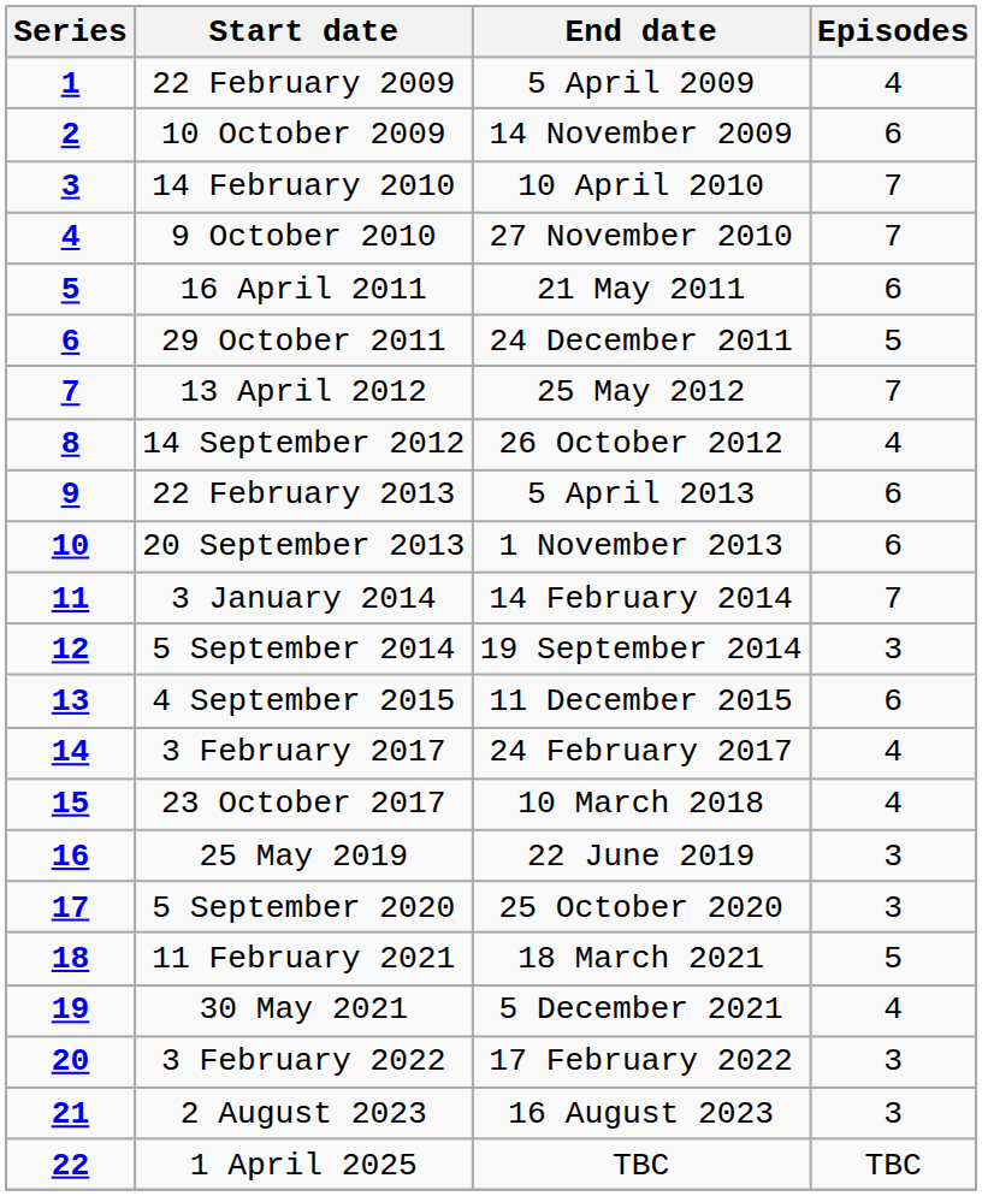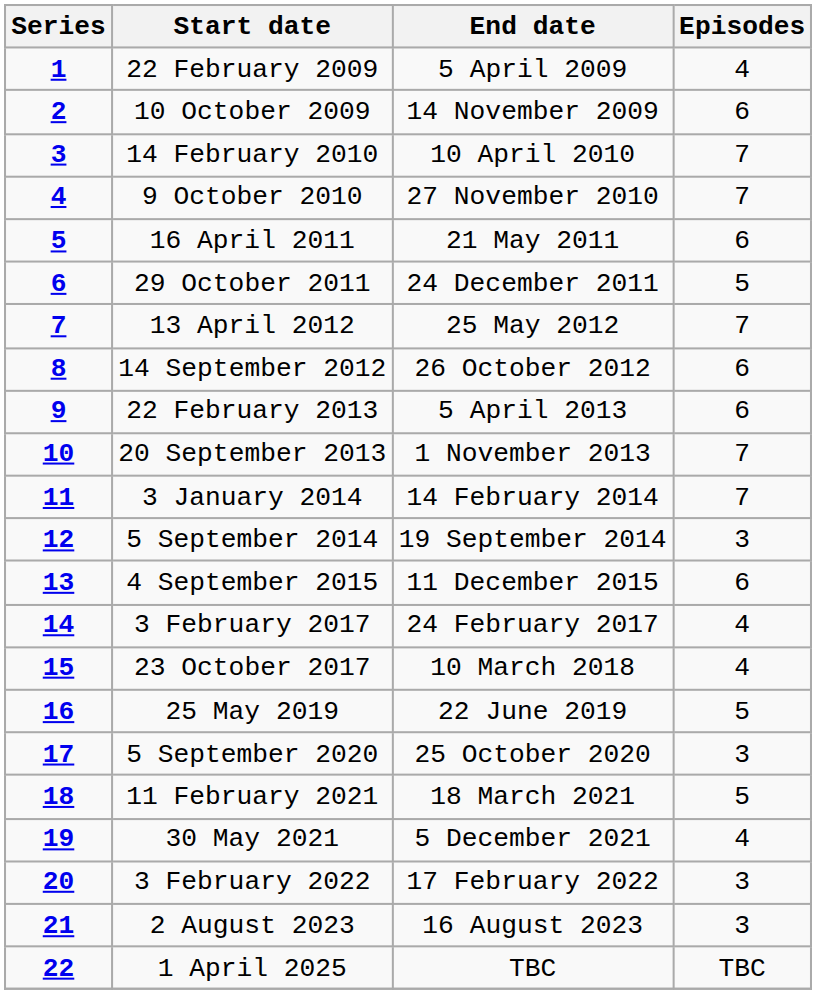 <table class="wikitable" style="text-align:center;">
 <tr>
 <th>Series</th>
 <th>Start date</th>
 <th>End date</th>
 <th>Episodes</th>
 </tr>
 <tr>
 <td><strong><a href='#'>1</a></strong></td>
 <td>22 February 2009</td>
 <td>5 April 2009</td>
 <td>4</td>
 </tr>
 <tr>
 <td><strong><a href='#'>2</a></strong></td>
 <td>10 October 2009</td>
 <td>14 November 2009</td>
 <td>6</td>
 </tr>
 <tr>
 <td><strong><a href='#'>3</a></strong></td>
 <td>14 February 2010</td>
 <td>10 April 2010</td>
 <td>7</td>
 </tr>
 <tr>
 <td><strong><a href='#'>4</a></strong></td>
 <td>9 October 2010</td>
 <td>27 November 2010</td>
 <td>7</td>
 </tr>
 <tr>
 <td><strong><a href='#'>5</a></strong></td>
 <td>16 April 2011</td>
 <td>21 May 2011</td>
 <td>6</td>
 </tr>
 <tr>
 <td><strong><a href='#'>6</a></strong></td>
 <td>29 October 2011</td>
 <td>24 December 2011</td>
 <td>5</td>
 </tr>
 <tr>
 <td><strong><a href='#'>7</a></strong></td>
 <td>13 April 2012</td>
 <td>25 May 2012</td>
 <td>7</td>
 </tr>
 <tr>
 <td><strong><a href='#'>8</a></strong></td>
 <td>14 September 2012</td>
 <td>26 October 2012</td>
-<td>4</td>
+<td>6</td>
 </tr>
 <tr>
 <td><strong><a href='#'>9</a></strong></td>
 <td>22 February 2013</td>
 <td>5 April 2013</td>
 <td>6</td>
 </tr>
 <tr>
 <td><strong><a href='#'>10</a></strong></td>
 <td>20 September 2013</td>
 <td>1 November 2013</td>
-<td>6</td>
+<td>7</td>
 </tr>
 <tr>
 <td><strong><a href='#'>11</a></strong></td>
 <td>3 January 2014</td>
 <td>14 February 2014</td>
 <td>7</td>
 </tr>
 <tr>
 <td><strong><a href='#'>12</a></strong></td>
 <td>5 September 2014</td>
 <td>19 September 2014</td>
 <td>3</td>
 </tr>
 <tr>
 <td><strong><a href='#'>13</a></strong></td>
 <td>4 September 2015</td>
 <td>11 December 2015</td>
 <td>6</td>
 </tr>
 <tr>
 <td><strong><a href='#'>14</a></strong></td>
 <td>3 February 2017</td>
 <td>24 February 2017</td>
 <td>4</td>
 </tr>
 <tr>
 <td><strong><a href='#'>15</a></strong></td>
 <td>23 October 2017</td>
 <td>10 March 2018</td>
 <td>4</td>
 </tr>
 <tr>
 <td><strong><a href='#'>16</a></strong></td>
 <td>25 May 2019</td>
 <td>22 June 2019</td>
-<td>3</td>
+<td>5</td>
 </tr>
 <tr>
 <td><strong><a href='#'>17</a></strong></td>
 <td>5 September 2020</td>
 <td>25 October 2020</td>
 <td>3</td>
 </tr>
 <tr>
 <td><strong><a href='#'>18</a></strong></td>
 <td>11 February 2021</td>
 <td>18 March 2021</td>
 <td>5</td>
 </tr>
 <tr>
 <td><strong><a href='#'>19</a></strong></td>
 <td>30 May 2021</td>
 <td>5 December 2021</td>
 <td>4</td>
 </tr>
 <tr>
 <td><strong><a href='#'>20</a></strong></td>
 <td>3 February 2022</td>
 <td>17 February 2022</td>
 <td>3</td>
 </tr>
 <tr>
 <td><strong><a href='#'>21</a></strong></td>
 <td>2 August 2023</td>
 <td>16 August 2023</td>
 <td>3</td>
 </tr>
 <tr>
 <td><strong><a href='#'>22</a></strong></td>
 <td>1 April 2025</td>
 <td>TBC</td>
 <td>TBC</td>
 </tr>
 <tr>
 </tr>
 </table>
